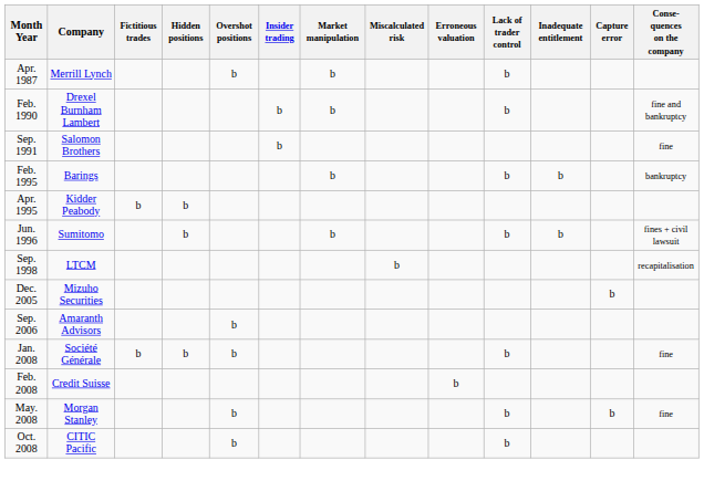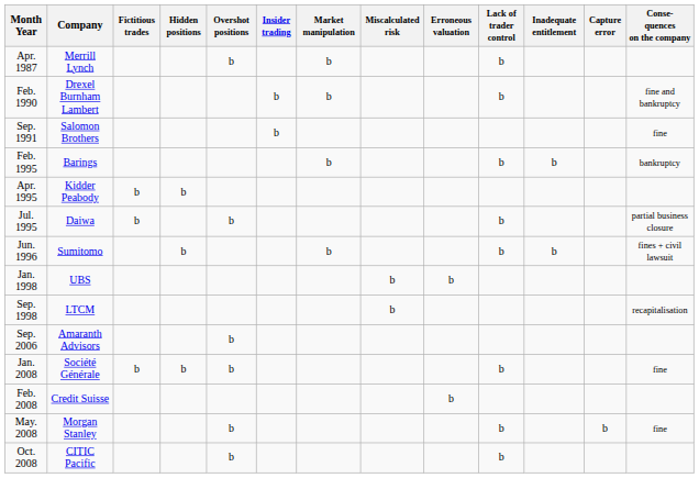 <table class="wikitable sortable centre" style="width:80%; margin:auto;">
 <tr>
 <th>Month Year</th>
 <th>Company</th>
 <th><small>Fictitious trades </small></th>
 <th><small>Hidden positions</small></th>
 <th><small>Overshot positions</small></th>
 <th><small><a href='#'>Insider trading</a></small></th>
 <th><small>Market manipulation</small></th>
 <th><small>Miscalculated risk</small></th>
 <th><small>Erroneous valuation</small></th>
 <th><small>Lack of trader control</small></th>
 <th><small>Inadequate entitlement</small></th>
 <th><small>Capture error</small></th>
 <th class="unsortable"><small>Conse-<br>quences<br> on the company</small></th>
 </tr>
 <tr style="text-align:center;">
 <td>Apr. 1987</td>
 <td><a href='#'>Merrill Lynch</a></td>
 <td></td>
 <td></td>
 <td><span>b</span></td>
 <td></td>
 <td><span>b</span></td>
 <td></td>
 <td></td>
 <td><span>b</span></td>
 <td></td>
 <td></td>
 <td></td>
 </tr>
 <tr style="text-align:center;">
 <td>Feb. 1990</td>
 <td><a href='#'>Drexel Burnham Lambert</a></td>
 <td></td>
 <td></td>
 <td></td>
 <td><span>b</span></td>
 <td><span>b</span></td>
 <td></td>
 <td></td>
 <td><span>b</span></td>
 <td></td>
 <td></td>
 <td><small>fine and bankruptcy </small></td>
 </tr>
 <tr style="text-align:center;">
 <td>Sep. 1991</td>
 <td><a href='#'>Salomon Brothers</a></td>
 <td></td>
 <td></td>
 <td></td>
 <td><span>b</span></td>
 <td></td>
 <td></td>
 <td></td>
 <td></td>
 <td></td>
 <td></td>
 <td><small>fine</small></td>
 </tr>
 <tr style="text-align:center;">
 <td>Feb. 1995</td>
 <td><a href='#'>Barings</a></td>
 <td></td>
 <td></td>
 <td></td>
 <td></td>
 <td><span>b</span></td>
 <td></td>
 <td></td>
 <td><span>b</span></td>
 <td><span>b</span></td>
 <td></td>
 <td><small>bankruptcy</small></td>
 </tr>
 <tr style="text-align:center;">
 <td>Apr. 1995</td>
 <td><a href='#'>Kidder Peabody</a></td>
 <td><span>b</span></td>
 <td><span>b</span></td>
 <td></td>
 <td></td>
 <td></td>
 <td></td>
 <td></td>
 <td></td>
 <td></td>
 <td></td>
 <td></td>
 </tr>
 <tr style="text-align:center;">
+<td>Jul. 1995</td>
+<td><a href='#'>Daiwa</a></td>
+<td><span>b</span></td>
+<td></td>
+<td><span>b</span></td>
+<td></td>
+<td></td>
+<td></td>
+<td></td>
+<td><span>b</span></td>
+<td></td>
+<td></td>
+<td><small>partial business closure</small></td>
+</tr>
+<tr style="text-align:center;">
 <td>Jun. 1996</td>
 <td><a href='#'>Sumitomo</a></td>
 <td></td>
 <td><span>b</span></td>
 <td></td>
 <td></td>
 <td><span>b</span></td>
 <td></td>
 <td></td>
 <td><span>b</span></td>
 <td><span>b</span></td>
 <td></td>
 <td><small>fines + civil lawsuit</small></td>
 </tr>
 <tr style="text-align:center;">
+<td>Jan. 1998</td>
+<td><a href='#'>UBS</a></td>
+<td></td>
+<td></td>
+<td></td>
+<td></td>
+<td></td>
+<td><span>b</span></td>
+<td><span>b</span></td>
+<td></td>
+<td></td>
+<td></td>
+<td></td>
+</tr>
+<tr style="text-align:center;">
 <td>Sep. 1998</td>
 <td><a href='#'>LTCM</a></td>
 <td></td>
 <td></td>
 <td></td>
 <td></td>
 <td></td>
 <td><span>b</span></td>
 <td></td>
 <td></td>
 <td></td>
 <td></td>
 <td><small>recapitalisation</small></td>
-</tr>
-<tr style="text-align:center;">
-<td>Dec. 2005</td>
-<td><a href='#'>Mizuho Securities</a></td>
-<td></td>
-<td></td>
-<td></td>
-<td></td>
-<td></td>
-<td></td>
-<td></td>
-<td></td>
-<td></td>
-<td><span>b</span></td>
-<td></td>
 </tr>
 <tr style="text-align:center;">
 <td>Sep. 2006</td>
 <td><a href='#'>Amaranth Advisors</a></td>
 <td></td>
 <td></td>
 <td><span>b</span></td>
 <td></td>
 <td></td>
 <td></td>
 <td></td>
 <td></td>
 <td></td>
 <td></td>
 <td></td>
 </tr>
 <tr style="text-align:center;">
 <td>Jan. 2008</td>
 <td><a href='#'>Société Générale</a></td>
 <td><span>b</span></td>
 <td><span>b</span></td>
 <td><span>b</span></td>
 <td></td>
 <td></td>
 <td></td>
 <td></td>
 <td><span>b</span></td>
 <td></td>
 <td></td>
 <td><small>fine</small></td>
 </tr>
 <tr style="text-align:center;">
 <td>Feb. 2008</td>
 <td><a href='#'>Credit Suisse</a></td>
 <td></td>
 <td></td>
 <td></td>
 <td></td>
 <td></td>
 <td></td>
 <td><span>b</span></td>
 <td></td>
 <td></td>
 <td></td>
 <td></td>
 </tr>
 <tr style="text-align:center;">
 <td>May. 2008</td>
 <td><a href='#'>Morgan Stanley</a></td>
 <td></td>
 <td></td>
 <td><span>b</span></td>
 <td></td>
 <td></td>
 <td></td>
 <td></td>
 <td><span>b</span></td>
 <td></td>
 <td><span>b</span></td>
 <td><small>fine</small></td>
 </tr>
 <tr style="text-align:center;">
 <td>Oct. 2008</td>
 <td><a href='#'>CITIC Pacific</a></td>
 <td></td>
 <td></td>
 <td><span>b</span></td>
 <td></td>
 <td></td>
 <td></td>
 <td></td>
 <td><span>b</span></td>
 <td></td>
 <td></td>
 <td></td>
 </tr>
 </table>
